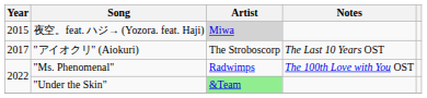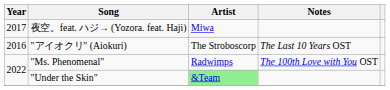 <table class="wikitable">
 <tr>
 <th>Year</th>
 <th>Song</th>
 <th>Artist</th>
 <th>Notes</th>
 <th></th>
 </tr>
 <tr>
-<td>2015</td>
+<td>2017</td>
 <td>夜空。feat. ハジ→ (Yozora. feat. Haji)</td>
-<td style="background: lightgrey;"><a href='#'>Miwa</a></td>
+<td><a href='#'>Miwa</a></td>
 <td></td>
 <td></td>
 </tr>
 <tr>
-<td>2017</td>
+<td>2016</td>
 <td>"アイオクリ" (Aiokuri)</td>
 <td>The Stroboscorp</td>
 <td><em>The Last 10 Years</em> OST</td>
 <td></td>
 </tr>
 <tr>
 <td rowspan="2">2022</td>
 <td>"Ms. Phenomenal"</td>
 <td><a href='#'>Radwimps</a></td>
 <td><em><a href='#'>The 100th Love with You</a></em> OST</td>
 <td></td>
 </tr>
 <tr>
 <td>"Under the Skin"</td>
 <td style="background: lightgreen;"><a href='#'>&Team</a></td>
 <td></td>
 <td></td>
 </tr>
 <tr>
 </tr>
 </table>
